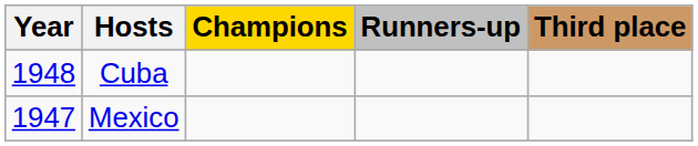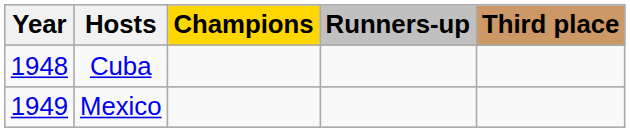 <table class="wikitable" style="text-align: center;">
 <tr>
 <th>Year</th>
 <th>Hosts</th>
 <th style="background:gold">Champions</th>
 <th style="background:silver">Runners-up</th>
 <th style="background:#c96">Third place</th>
 </tr>
 <tr>
 <td><a href='#'>1948</a></td>
 <td> <a href='#'>Cuba</a></td>
 <td></td>
 <td></td>
 <td></td>
 </tr>
 <tr>
-<td><a href='#'>1947</a></td>
+<td><a href='#'>1949</a></td>
 <td> <a href='#'>Mexico</a></td>
 <td></td>
 <td></td>
 <td></td>
 </tr>
 </table>
